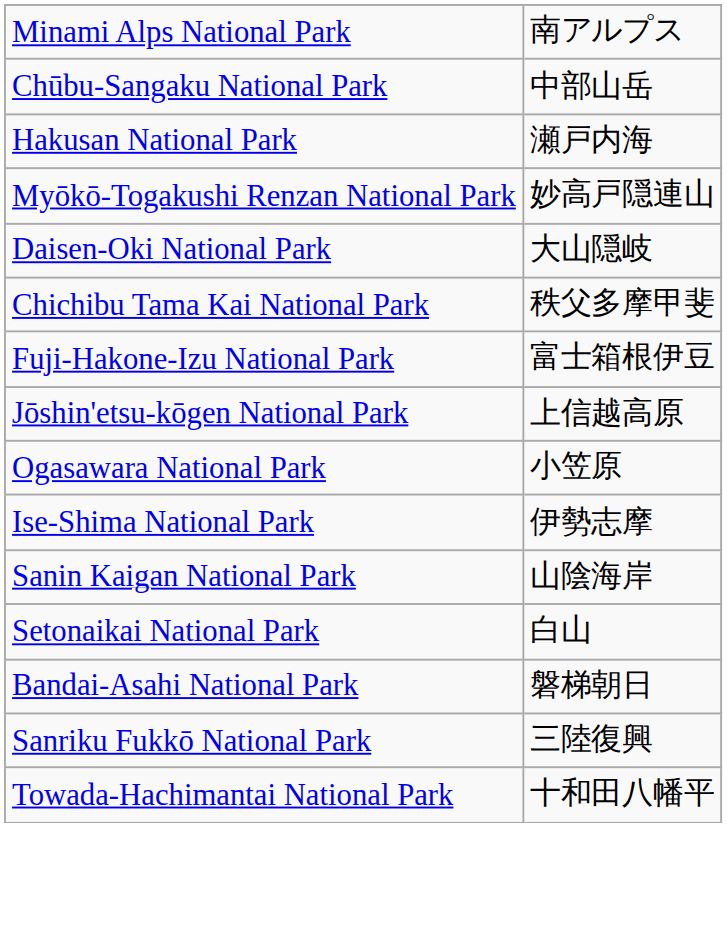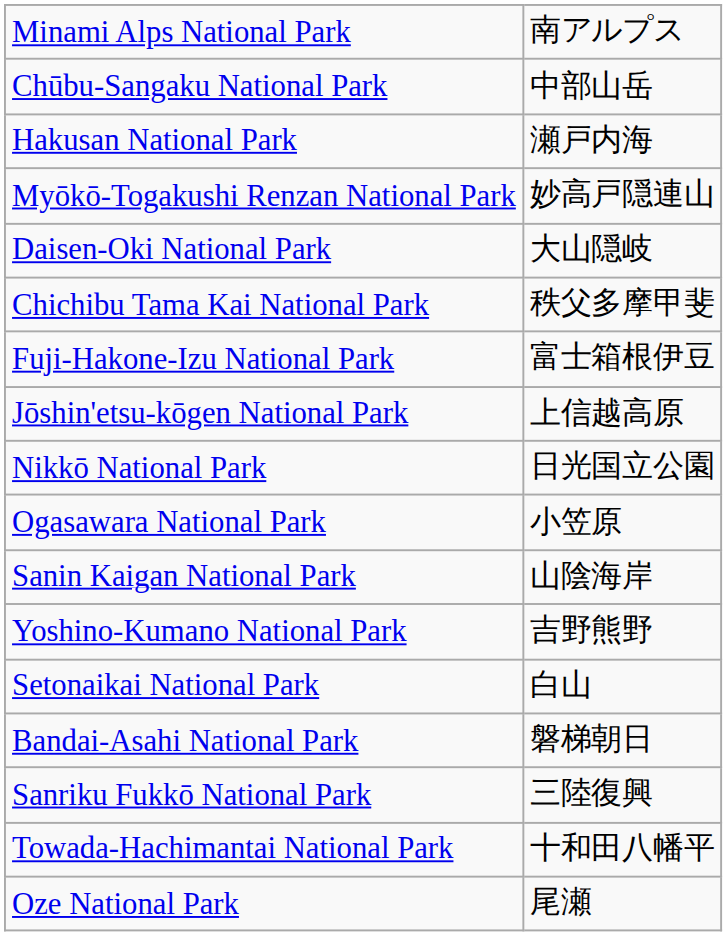 <table class="wikitable">
 <tr>
 <td><a href='#'>Minami Alps National Park</a></td>
 <td>南アルプス</td>
 </tr>
 <tr>
 <td><a href='#'>Chūbu-Sangaku National Park</a></td>
 <td>中部山岳</td>
 </tr>
 <tr>
 <td><a href='#'>Hakusan National Park</a></td>
 <td>瀬戸内海</td>
 </tr>
 <tr>
 <td><a href='#'>Myōkō-Togakushi Renzan National Park</a></td>
 <td>妙高戸隠連山</td>
 </tr>
 <tr>
 <td><a href='#'>Daisen-Oki National Park</a></td>
 <td>大山隠岐</td>
 </tr>
 <tr>
 <td><a href='#'>Chichibu Tama Kai National Park</a></td>
 <td>秩父多摩甲斐</td>
 </tr>
 <tr>
 <td><a href='#'>Fuji-Hakone-Izu National Park</a></td>
 <td>富士箱根伊豆</td>
 </tr>
 <tr>
 <td><a href='#'>Jōshin'etsu-kōgen National Park</a></td>
 <td>上信越高原</td>
 </tr>
 <tr>
+<td><a href='#'>Nikkō National Park</a></td>
+<td>日光国立公園</td>
+</tr>
+<tr>
 <td><a href='#'>Ogasawara National Park</a></td>
 <td>小笠原</td>
 </tr>
 <tr>
-<td><a href='#'>Ise-Shima National Park</a></td>
-<td>伊勢志摩</td>
+<td><a href='#'>Sanin Kaigan National Park</a></td>
+<td>山陰海岸</td>
 </tr>
 <tr>
-<td><a href='#'>Sanin Kaigan National Park</a></td>
-<td>山陰海岸</td>
+<td><a href='#'>Yoshino-Kumano National Park</a></td>
+<td>吉野熊野</td>
 </tr>
 <tr>
 <td><a href='#'>Setonaikai National Park</a></td>
 <td>白山</td>
 </tr>
 <tr>
 <td><a href='#'>Bandai-Asahi National Park</a></td>
 <td>磐梯朝日</td>
 </tr>
 <tr>
 <td><a href='#'>Sanriku Fukkō National Park</a></td>
 <td>三陸復興</td>
 </tr>
 <tr>
 <td><a href='#'>Towada-Hachimantai National Park</a></td>
 <td>十和田八幡平</td>
 </tr>
+<tr>
+<td><a href='#'>Oze National Park</a></td>
+<td>尾瀬</td>
+</tr>
 </table>
